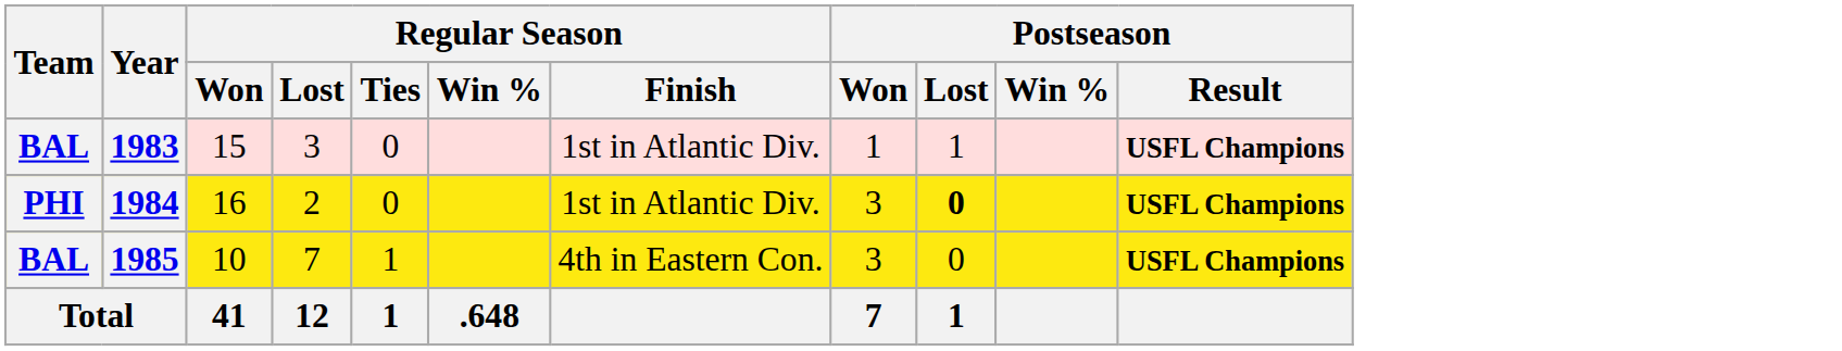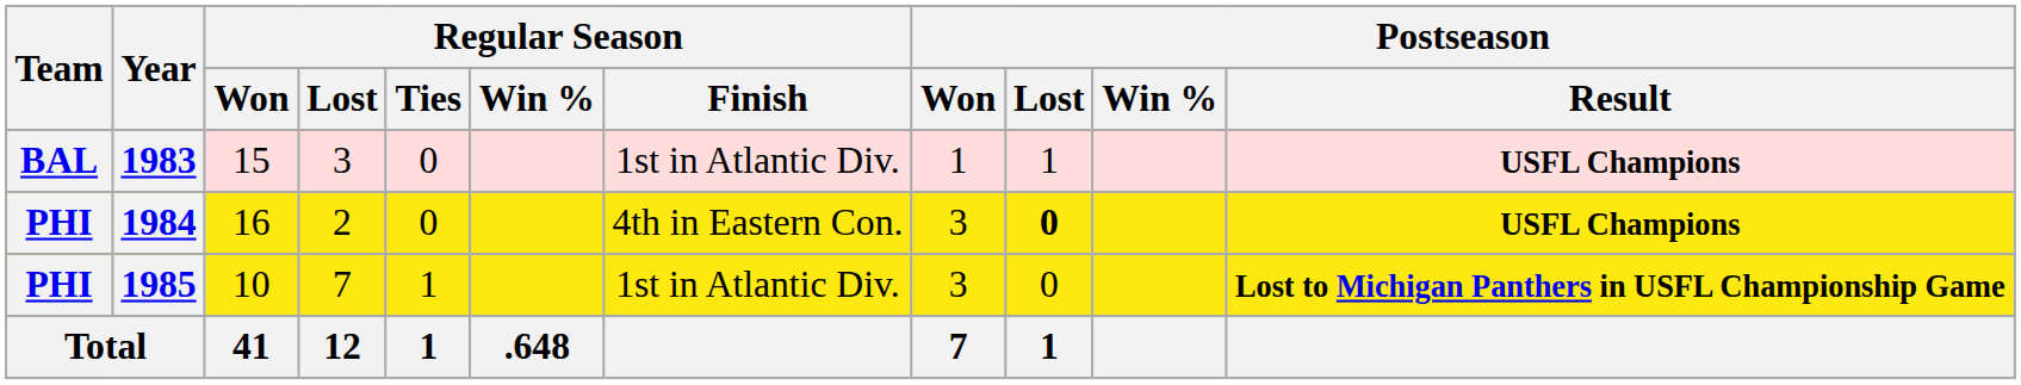 <table class="wikitable" style="font-size: 95%; text-align:center;">
 <tr>
 <th rowspan="2">Team</th>
 <th rowspan="2">Year</th>
 <th colspan="5">Regular Season</th>
 <th colspan="4">Postseason</th>
 </tr>
 <tr>
 <th>Won</th>
 <th>Lost</th>
 <th>Ties</th>
 <th>Win %</th>
 <th>Finish</th>
 <th>Won</th>
 <th>Lost</th>
 <th>Win %</th>
 <th>Result</th>
 </tr>
 <tr style="background:#fdd;">
 <th><a href='#'>BAL</a></th>
 <th><a href='#'>1983</a></th>
 <td>15</td>
 <td>3</td>
 <td>0</td>
 <td></td>
 <td>1st in Atlantic Div.</td>
 <td>1</td>
 <td>1</td>
 <td></td>
 <td><small><strong> USFL Champions </strong></small></td>
 </tr>
 <tr ! style="background:#FDE910;">
 <th><a href='#'>PHI</a></th>
 <th><a href='#'>1984</a></th>
 <td>16</td>
 <td>2</td>
 <td>0</td>
 <td></td>
-<td>1st in Atlantic Div.</td>
+<td>4th in Eastern Con.</td>
 <td>3</td>
 <td><strong>0</strong></td>
 <td></td>
 <td><small><strong> USFL Champions </strong></small></td>
 </tr>
 <tr ! style="background:#FDE910;">
-<th><a href='#'>BAL</a></th>
+<th><a href='#'>PHI</a></th>
 <th><a href='#'>1985</a></th>
 <td>10</td>
 <td>7</td>
 <td>1</td>
 <td></td>
-<td>4th in Eastern Con.</td>
+<td>1st in Atlantic Div.</td>
 <td>3</td>
 <td>0</td>
 <td></td>
-<td><small><strong> USFL Champions </strong></small></td>
+<td><small><strong>Lost to <a href='#'>Michigan Panthers</a> in USFL Championship Game</strong></small></td>
 </tr>
 <tr>
 <th colspan="2">Total</th>
 <th>41</th>
 <th>12</th>
 <th>1</th>
 <th>.648</th>
 <th></th>
 <th>7</th>
 <th>1</th>
 <th></th>
 <th></th>
 </tr>
 </table>
